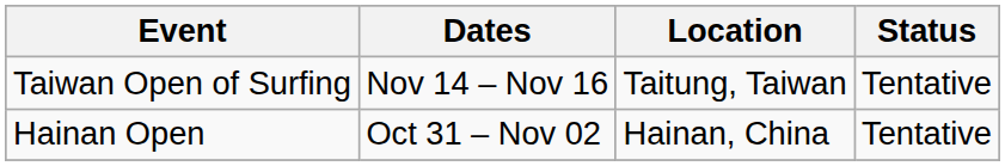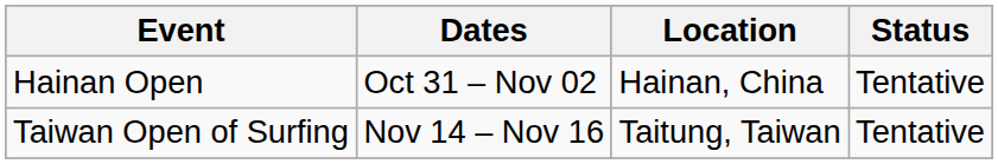 <table class="wikitable">
 <tr>
 <th>Event</th>
 <th>Dates</th>
 <th>Location</th>
 <th>Status</th>
 </tr>
 <tr>
+<td>Hainan Open</td>
+<td>Oct 31 – Nov 02</td>
+<td>Hainan, China</td>
+<td>Tentative</td>
+</tr>
+<tr>
 <td>Taiwan Open of Surfing</td>
 <td>Nov 14 – Nov 16</td>
 <td>Taitung, Taiwan</td>
 <td>Tentative</td>
 </tr>
-<tr>
-<td>Hainan Open</td>
-<td>Oct 31 – Nov 02</td>
-<td>Hainan, China</td>
-<td>Tentative</td>
-</tr>
 </table>
